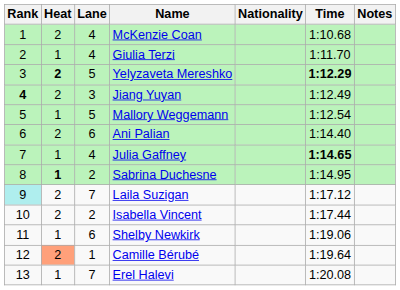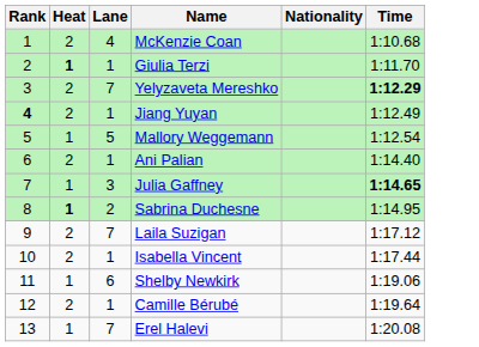 <table class="wikitable sortable" style="text-align:center">
 <tr>
 <th>Rank</th>
 <th>Heat</th>
 <th>Lane</th>
 <th>Name</th>
 <th>Nationality</th>
 <th>Time</th>
-<th>Notes</th>
 </tr>
 <tr bgcolor=bbf3bb>
 <td>1</td>
 <td>2</td>
 <td>4</td>
 <td align=left><a href='#'>McKenzie Coan</a></td>
 <td align=left></td>
 <td>1:10.68</td>
-<td></td>
 </tr>
 <tr bgcolor=bbf3bb>
 <td>2</td>
+<td><strong>1</strong></td>
 <td>1</td>
-<td>4</td>
 <td align=left><a href='#'>Giulia Terzi</a></td>
 <td align=left></td>
 <td>1:11.70</td>
-<td></td>
 </tr>
 <tr bgcolor=bbf3bb>
 <td>3</td>
-<td><strong>2</strong></td>
-<td>5</td>
+<td>2</td>
+<td>7</td>
 <td align=left><a href='#'>Yelyzaveta Mereshko</a></td>
 <td align=left></td>
 <td><strong>1:12.29</strong></td>
-<td></td>
 </tr>
 <tr bgcolor=bbf3bb>
 <td><strong>4</strong></td>
 <td>2</td>
-<td>3</td>
+<td>1</td>
 <td align=left><a href='#'>Jiang Yuyan</a></td>
 <td align=left></td>
 <td>1:12.49</td>
-<td></td>
 </tr>
 <tr bgcolor=bbf3bb>
 <td>5</td>
 <td>1</td>
 <td>5</td>
 <td align=left><a href='#'>Mallory Weggemann</a></td>
 <td align=left></td>
 <td>1:12.54</td>
-<td></td>
 </tr>
 <tr bgcolor=bbf3bb>
 <td>6</td>
 <td>2</td>
-<td>6</td>
+<td>1</td>
 <td align=left><a href='#'>Ani Palian</a></td>
 <td align=left></td>
 <td>1:14.40</td>
-<td></td>
 </tr>
 <tr bgcolor=bbf3bb>
 <td>7</td>
 <td>1</td>
-<td>4</td>
+<td>3</td>
 <td align=left><a href='#'>Julia Gaffney</a></td>
 <td align=left></td>
 <td><strong>1:14.65</strong></td>
-<td></td>
 </tr>
 <tr bgcolor=bbf3bb>
 <td>8</td>
 <td><strong>1</strong></td>
 <td>2</td>
 <td align=left><a href='#'>Sabrina Duchesne</a></td>
 <td align=left></td>
 <td>1:14.95</td>
-<td></td>
 </tr>
 <tr>
-<td style="background: paleturquoise;">9</td>
+<td>9</td>
 <td>2</td>
 <td>7</td>
 <td align=left><a href='#'>Laila Suzigan</a></td>
 <td align=left></td>
 <td>1:17.12</td>
-<td></td>
 </tr>
 <tr>
 <td>10</td>
 <td>2</td>
-<td>2</td>
+<td>1</td>
 <td align=left><a href='#'>Isabella Vincent</a></td>
 <td align=left></td>
 <td>1:17.44</td>
-<td></td>
 </tr>
 <tr>
 <td>11</td>
 <td>1</td>
 <td>6</td>
 <td align=left><a href='#'>Shelby Newkirk</a></td>
 <td align=left></td>
 <td>1:19.06</td>
-<td></td>
 </tr>
 <tr>
 <td>12</td>
-<td style="background: lightsalmon;">2</td>
+<td>2</td>
 <td>1</td>
 <td align=left><a href='#'>Camille Bérubé</a></td>
 <td align=left></td>
 <td>1:19.64</td>
-<td></td>
 </tr>
 <tr>
 <td>13</td>
 <td>1</td>
 <td>7</td>
 <td align=left><a href='#'>Erel Halevi</a></td>
 <td align=left></td>
 <td>1:20.08</td>
-<td></td>
 </tr>
 </table>
